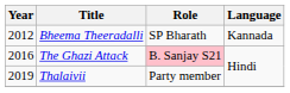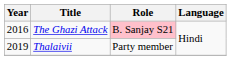 <table class="wikitable sortable">
 <tr>
 <th>Year</th>
 <th>Title</th>
 <th>Role</th>
 <th>Language</th>
-</tr>
-<tr>
-<td>2012</td>
-<td><em><a href='#'>Bheema Theeradalli</a></em></td>
-<td>SP Bharath</td>
-<td>Kannada</td>
 </tr>
 <tr>
 <td>2016</td>
 <td><em><a href='#'>The Ghazi Attack</a></em></td>
 <td style="background: pink;">B. Sanjay S21</td>
 <td rowspan="2">Hindi</td>
 </tr>
 <tr>
 <td>2019</td>
 <td><em><a href='#'>Thalaivii</a></em></td>
 <td>Party member</td>
 </tr>
 <tr>
 </tr>
 </table>
